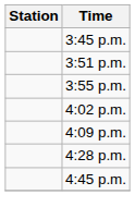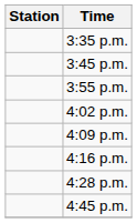 <table class="wikitable" style="float:right;margin:0 0 0.5em 1em;" cellpadding="2">
 <tr>
 <th>Station</th>
 <th>Time</th>
 </tr>
 <tr>
 <td></td>
-<td>3:45 p.m.</td>
+<td>3:35 p.m.</td>
 </tr>
 <tr>
 <td></td>
-<td>3:51 p.m.</td>
+<td>3:45 p.m.</td>
 </tr>
 <tr>
 <td></td>
 <td>3:55 p.m.</td>
 </tr>
 <tr>
 <td></td>
 <td>4:02 p.m.</td>
 </tr>
 <tr>
 <td></td>
 <td>4:09 p.m.</td>
 </tr>
 <tr>
 <td></td>
+<td>4:16 p.m.</td>
+</tr>
+<tr>
+<td></td>
 <td>4:28 p.m.</td>
 </tr>
 <tr>
 <td></td>
 <td>4:45 p.m.</td>
 </tr>
 <tr>
 </tr>
 </table>
